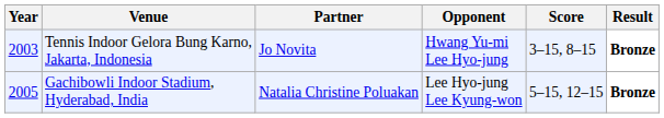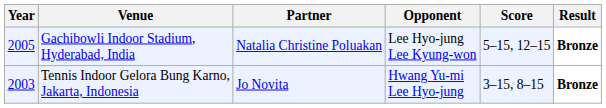 <table class="sortable wikitable" style="font-size: 90%;">
 <tr>
 <th>Year</th>
 <th>Venue</th>
 <th>Partner</th>
 <th>Opponent</th>
 <th>Score</th>
 <th>Result</th>
 </tr>
 <tr style="background:#ECF2FF">
+<td align="center"><a href='#'>2005</a></td>
+<td align="left"><a href='#'>Gachibowli Indoor Stadium</a>,<br><a href='#'>Hyderabad, India</a></td>
+<td align="left"> <a href='#'>Natalia Christine Poluakan</a></td>
+<td align="left"> Lee Hyo-jung <br>  <a href='#'>Lee Kyung-won</a></td>
+<td align="left">5–15, 12–15</td>
+<td style="text-align:left; background:white"> <strong>Bronze</strong></td>
+</tr>
+<tr style="background:#ECF2FF">
 <td align="center"><a href='#'>2003</a></td>
 <td align="left">Tennis Indoor Gelora Bung Karno,<br><a href='#'>Jakarta, Indonesia</a></td>
 <td align="left"> <a href='#'>Jo Novita</a></td>
 <td align="left"> <a href='#'>Hwang Yu-mi</a> <br>  <a href='#'>Lee Hyo-jung</a></td>
 <td align="left">3–15, 8–15</td>
 <td style="text-align:left; background:white"> <strong>Bronze</strong></td>
 </tr>
-<tr style="background:#ECF2FF">
-<td align="center"><a href='#'>2005</a></td>
-<td align="left"><a href='#'>Gachibowli Indoor Stadium</a>,<br><a href='#'>Hyderabad, India</a></td>
-<td align="left"> <a href='#'>Natalia Christine Poluakan</a></td>
-<td align="left"> Lee Hyo-jung <br>  <a href='#'>Lee Kyung-won</a></td>
-<td align="left">5–15, 12–15</td>
-<td style="text-align:left; background:white"> <strong>Bronze</strong></td>
-</tr>
 </table>
